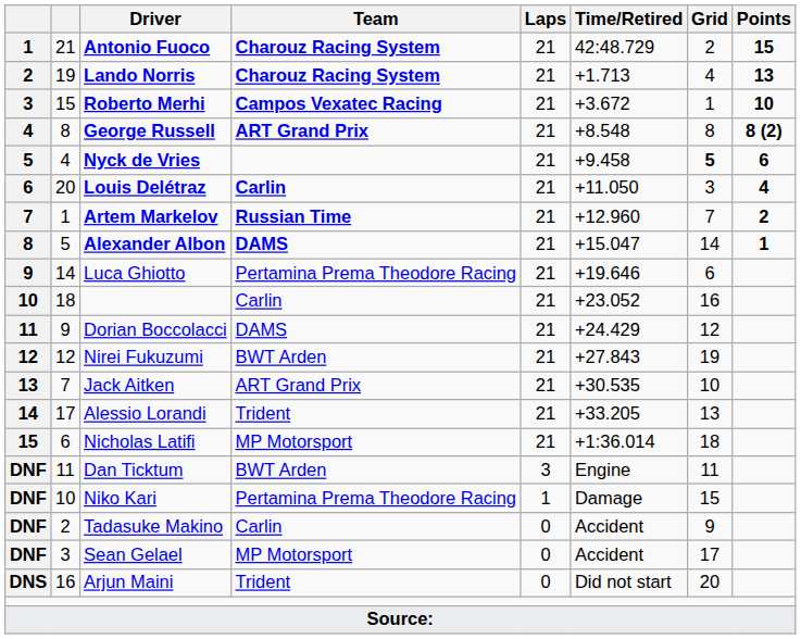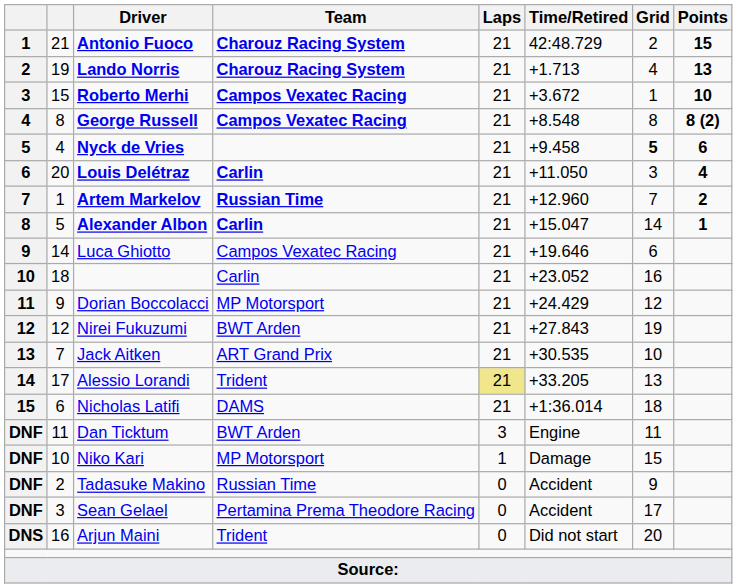 <table class="wikitable" style="font-size: 85%;">
 <tr>
 <th></th>
 <th></th>
 <th>Driver</th>
 <th>Team</th>
 <th>Laps</th>
 <th>Time/Retired</th>
 <th>Grid</th>
 <th>Points</th>
 </tr>
 <tr>
 <th>1</th>
 <td align="center">21</td>
 <td> <strong><a href='#'>Antonio Fuoco</a></strong></td>
 <td><strong><a href='#'>Charouz Racing System</a></strong></td>
 <td align="center">21</td>
 <td>42:48.729</td>
 <td align="center">2</td>
 <td align="center"><strong>15</strong></td>
 </tr>
 <tr>
 <th>2</th>
 <td align="center">19</td>
 <td> <strong><a href='#'>Lando Norris</a></strong></td>
 <td><strong><a href='#'>Charouz Racing System</a></strong></td>
 <td align="center">21</td>
 <td>+1.713</td>
 <td align="center">4</td>
 <td align="center"><strong>13</strong></td>
 </tr>
 <tr>
 <th>3</th>
 <td align="center">15</td>
 <td> <strong><a href='#'>Roberto Merhi</a></strong></td>
 <td><strong><a href='#'>Campos Vexatec Racing</a></strong></td>
 <td align="center">21</td>
 <td>+3.672</td>
 <td align="center">1</td>
 <td align="center"><strong>10</strong></td>
 </tr>
 <tr>
 <th>4</th>
 <td align="center">8</td>
 <td> <strong><a href='#'>George Russell</a></strong></td>
-<td><strong><a href='#'>ART Grand Prix</a></strong></td>
+<td><strong><a href='#'>Campos Vexatec Racing</a></strong></td>
 <td align="center">21</td>
 <td>+8.548</td>
 <td align="center">8</td>
 <td align="center"><strong>8 (2)</strong></td>
 </tr>
 <tr>
 <th>5</th>
 <td align="center">4</td>
 <td> <strong><a href='#'>Nyck de Vries</a></strong></td>
 <td><strong></strong></td>
 <td align="center">21</td>
 <td>+9.458</td>
 <td align="center"><strong>5</strong></td>
 <td align="center"><strong>6</strong></td>
 </tr>
 <tr>
 <th>6</th>
 <td align="center">20</td>
 <td> <strong><a href='#'>Louis Delétraz</a></strong></td>
 <td><strong><a href='#'>Carlin</a></strong></td>
 <td align="center">21</td>
 <td>+11.050</td>
 <td align="center">3</td>
 <td align="center"><strong>4</strong></td>
 </tr>
 <tr>
 <th>7</th>
 <td align="center">1</td>
 <td> <strong><a href='#'>Artem Markelov</a></strong></td>
 <td><strong><a href='#'>Russian Time</a></strong></td>
 <td align="center">21</td>
 <td>+12.960</td>
 <td align="center">7</td>
 <td align="center"><strong>2</strong></td>
 </tr>
 <tr>
 <th>8</th>
 <td align="center">5</td>
 <td> <strong><a href='#'>Alexander Albon</a></strong></td>
-<td><strong><a href='#'>DAMS</a></strong></td>
+<td><strong><a href='#'>Carlin</a></strong></td>
 <td align="center">21</td>
 <td>+15.047</td>
 <td align="center">14</td>
 <td align="center"><strong>1</strong></td>
 </tr>
 <tr>
 <th>9</th>
 <td align="center">14</td>
 <td> <a href='#'>Luca Ghiotto</a></td>
-<td><a href='#'>Pertamina Prema Theodore Racing</a></td>
+<td><a href='#'>Campos Vexatec Racing</a></td>
 <td align="center">21</td>
 <td>+19.646</td>
 <td align="center">6</td>
 <td align="center"></td>
 </tr>
 <tr>
 <th>10</th>
 <td align="center">18</td>
 <td></td>
 <td><a href='#'>Carlin</a></td>
 <td align="center">21</td>
 <td>+23.052</td>
 <td align="center">16</td>
 <td align="center"></td>
 </tr>
 <tr>
 <th>11</th>
 <td align="center">9</td>
 <td> <a href='#'>Dorian Boccolacci</a></td>
-<td><a href='#'>DAMS</a></td>
+<td><a href='#'>MP Motorsport</a></td>
 <td align="center">21</td>
 <td>+24.429</td>
 <td align="center">12</td>
 <td align="center"></td>
 </tr>
 <tr>
 <th>12</th>
 <td align="center">12</td>
 <td> <a href='#'>Nirei Fukuzumi</a></td>
 <td><a href='#'>BWT Arden</a></td>
 <td align="center">21</td>
 <td>+27.843</td>
 <td align="center">19</td>
 <td align="center"></td>
 </tr>
 <tr>
 <th>13</th>
 <td align="center">7</td>
 <td> <a href='#'>Jack Aitken</a></td>
 <td><a href='#'>ART Grand Prix</a></td>
 <td align="center">21</td>
 <td>+30.535</td>
 <td align="center">10</td>
 <td align="center"></td>
 </tr>
 <tr>
 <th>14</th>
 <td align="center">17</td>
 <td> <a href='#'>Alessio Lorandi</a></td>
 <td><a href='#'>Trident</a></td>
-<td align="center">21</td>
+<td align="center" style="background: khaki;">21</td>
 <td>+33.205</td>
 <td align="center">13</td>
 <td align="center"></td>
 </tr>
 <tr>
 <th>15</th>
 <td align="center">6</td>
 <td> <a href='#'>Nicholas Latifi</a></td>
-<td><a href='#'>MP Motorsport</a></td>
+<td><a href='#'>DAMS</a></td>
 <td align="center">21</td>
 <td>+1:36.014</td>
 <td align="center">18</td>
 <td align="center"></td>
 </tr>
 <tr>
 <th>DNF</th>
 <td align="center">11</td>
 <td> <a href='#'>Dan Ticktum</a></td>
 <td><a href='#'>BWT Arden</a></td>
 <td align="center">3</td>
 <td>Engine</td>
 <td align="center">11</td>
 <td align="center"></td>
 </tr>
 <tr>
 <th>DNF</th>
 <td align="center">10</td>
 <td> <a href='#'>Niko Kari</a></td>
-<td><a href='#'>Pertamina Prema Theodore Racing</a></td>
+<td><a href='#'>MP Motorsport</a></td>
 <td align="center">1</td>
 <td>Damage</td>
 <td align="center">15</td>
 <td align="center"></td>
 </tr>
 <tr>
 <th>DNF</th>
 <td align="center">2</td>
 <td> <a href='#'>Tadasuke Makino</a></td>
-<td><a href='#'>Carlin</a></td>
+<td><a href='#'>Russian Time</a></td>
 <td align="center">0</td>
 <td>Accident</td>
 <td align="center">9</td>
 <td align="center"></td>
 </tr>
 <tr>
 <th>DNF</th>
 <td align="center">3</td>
 <td> <a href='#'>Sean Gelael</a></td>
-<td><a href='#'>MP Motorsport</a></td>
+<td><a href='#'>Pertamina Prema Theodore Racing</a></td>
 <td align="center">0</td>
 <td>Accident</td>
 <td align="center">17</td>
 <td align="center"></td>
 </tr>
 <tr>
 <th>DNS</th>
 <td align="center">16</td>
 <td> <a href='#'>Arjun Maini</a></td>
 <td><a href='#'>Trident</a></td>
 <td align="center">0</td>
 <td>Did not start</td>
 <td align="center">20</td>
 <td align="center"></td>
 </tr>
 <tr>
 <td colspan="8" align="center"></td>
 </tr>
 <tr>
 <td colspan="8" style="background:#eaecf0; text-align:center;"><strong>Source:</strong></td>
 </tr>
 </table>
